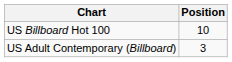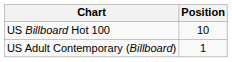 <table class="wikitable">
 <tr>
 <th>Chart</th>
 <th>Position</th>
 </tr>
 <tr>
 <td>US <em>Billboard</em> Hot 100</td>
 <td align="center">10</td>
 </tr>
 <tr>
 <td>US Adult Contemporary (<em>Billboard</em>)</td>
-<td align="center">3</td>
+<td align="center">1</td>
 </tr>
 </table>
